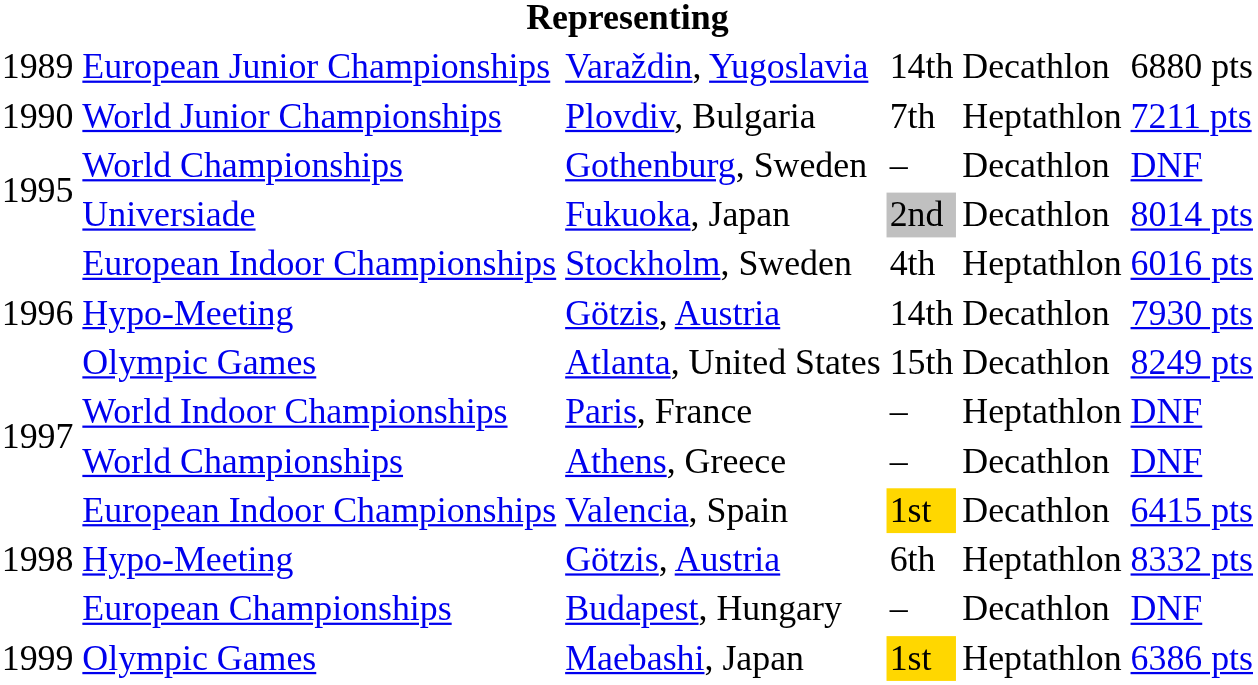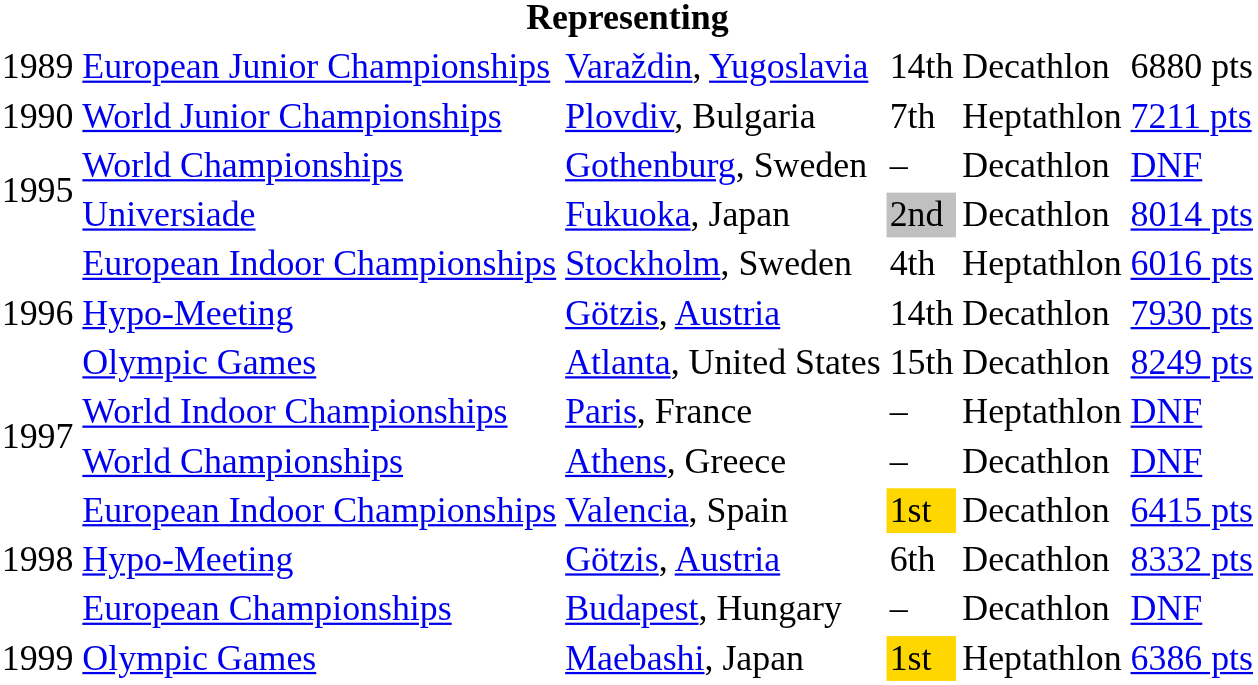 <table>
 <tr>
 <th colspan="6">Representing </th>
 </tr>
 <tr>
 <td>1989</td>
 <td><a href='#'>European Junior Championships</a></td>
 <td><a href='#'>Varaždin</a>, <a href='#'>Yugoslavia</a></td>
 <td>14th</td>
 <td>Decathlon</td>
 <td>6880 pts</td>
 </tr>
 <tr>
 <td>1990</td>
 <td><a href='#'>World Junior Championships</a></td>
 <td><a href='#'>Plovdiv</a>, Bulgaria</td>
 <td>7th</td>
 <td>Heptathlon</td>
 <td><a href='#'>7211 pts</a></td>
 </tr>
 <tr>
 <td rowspan=2>1995</td>
 <td><a href='#'>World Championships</a></td>
 <td><a href='#'>Gothenburg</a>, Sweden</td>
 <td>–</td>
 <td>Decathlon</td>
 <td><a href='#'>DNF</a></td>
 </tr>
 <tr>
 <td><a href='#'>Universiade</a></td>
 <td><a href='#'>Fukuoka</a>, Japan</td>
 <td bgcolor=silver>2nd</td>
 <td>Decathlon</td>
 <td><a href='#'>8014 pts</a></td>
 </tr>
 <tr>
 <td rowspan=3>1996</td>
 <td><a href='#'>European Indoor Championships</a></td>
 <td><a href='#'>Stockholm</a>, Sweden</td>
 <td>4th</td>
 <td>Heptathlon</td>
 <td><a href='#'>6016 pts</a></td>
 </tr>
 <tr>
 <td><a href='#'>Hypo-Meeting</a></td>
 <td><a href='#'>Götzis</a>, <a href='#'>Austria</a></td>
 <td>14th</td>
 <td>Decathlon</td>
 <td><a href='#'>7930 pts</a></td>
 </tr>
 <tr>
 <td><a href='#'>Olympic Games</a></td>
 <td><a href='#'>Atlanta</a>, United States</td>
 <td>15th</td>
 <td>Decathlon</td>
 <td><a href='#'>8249 pts</a></td>
 </tr>
 <tr>
 <td rowspan=2>1997</td>
 <td><a href='#'>World Indoor Championships</a></td>
 <td><a href='#'>Paris</a>, France</td>
 <td>–</td>
 <td>Heptathlon</td>
 <td><a href='#'>DNF</a></td>
 </tr>
 <tr>
 <td><a href='#'>World Championships</a></td>
 <td><a href='#'>Athens</a>, Greece</td>
 <td>–</td>
 <td>Decathlon</td>
 <td><a href='#'>DNF</a></td>
 </tr>
 <tr>
 <td rowspan=3>1998</td>
 <td><a href='#'>European Indoor Championships</a></td>
 <td><a href='#'>Valencia</a>, Spain</td>
 <td bgcolor=gold>1st</td>
 <td>Decathlon</td>
 <td><a href='#'>6415 pts</a></td>
 </tr>
 <tr>
 <td><a href='#'>Hypo-Meeting</a></td>
 <td><a href='#'>Götzis</a>, <a href='#'>Austria</a></td>
 <td>6th</td>
-<td>Heptathlon</td>
+<td>Decathlon</td>
 <td><a href='#'>8332 pts</a></td>
 </tr>
 <tr>
 <td><a href='#'>European Championships</a></td>
 <td><a href='#'>Budapest</a>, Hungary</td>
 <td>–</td>
 <td>Decathlon</td>
 <td><a href='#'>DNF</a></td>
 </tr>
 <tr>
 <td>1999</td>
 <td><a href='#'>Olympic Games</a></td>
 <td><a href='#'>Maebashi</a>, Japan</td>
 <td bgcolor=gold>1st</td>
 <td>Heptathlon</td>
 <td><a href='#'>6386 pts</a></td>
 </tr>
 </table>
